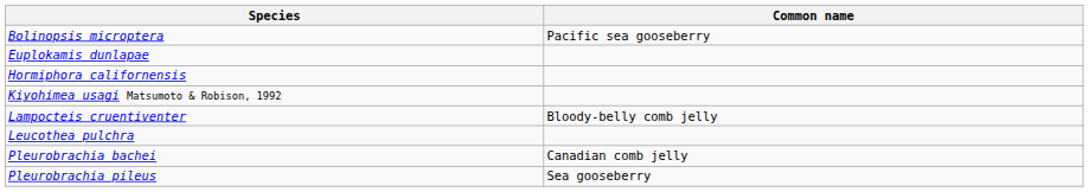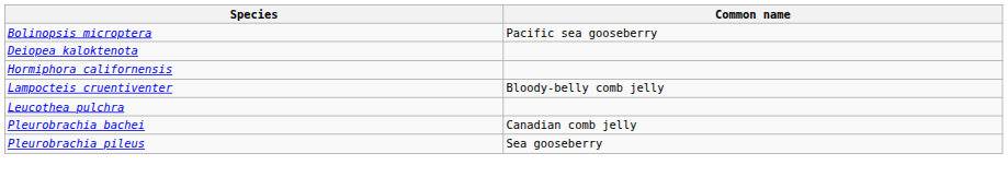 <table width=90% class="wikitable">
 <tr>
 <th width=25%>Species</th>
 <th width=25%>Common name</th>
 </tr>
 <tr>
 <td><em><a href='#'>Bolinopsis microptera</a></em></td>
 <td>Pacific sea gooseberry</td>
 </tr>
 <tr>
-<td><em><a href='#'>Euplokamis dunlapae</a></em></td>
+<td><em><a href='#'>Deiopea kaloktenota</a></em></td>
 <td></td>
 </tr>
 <tr>
 <td><em><a href='#'>Hormiphora californensis</a></em></td>
-<td></td>
-</tr>
-<tr>
-<td><em><a href='#'>Kiyohimea usagi</a></em> <small>Matsumoto & Robison, 1992 </small></td>
 <td></td>
 </tr>
 <tr>
 <td><em><a href='#'>Lampocteis cruentiventer</a></em></td>
 <td>Bloody-belly comb jelly</td>
 </tr>
 <tr>
 <td><em><a href='#'>Leucothea pulchra</a></em></td>
 <td></td>
 </tr>
 <tr>
 <td><em><a href='#'>Pleurobrachia bachei</a></em></td>
 <td>Canadian comb jelly</td>
 </tr>
 <tr>
 <td><em><a href='#'>Pleurobrachia pileus</a></em></td>
 <td>Sea gooseberry</td>
 </tr>
 </table>
